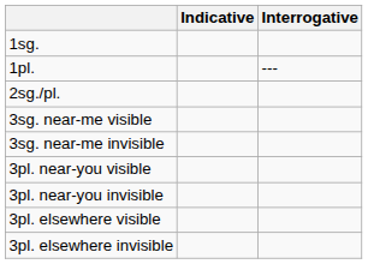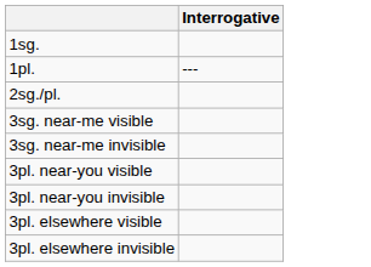 <table class=wikitable>
 <tr>
 <th></th>
-<th>Indicative</th>
 <th>Interrogative</th>
 </tr>
 <tr>
 <td>1sg.</td>
 <td></td>
-<td></td>
 </tr>
 <tr>
 <td>1pl.</td>
-<td></td>
 <td>---</td>
 </tr>
 <tr>
 <td>2sg./pl.</td>
 <td></td>
-<td></td>
 </tr>
 <tr>
 <td>3sg. near-me visible</td>
-<td></td>
 <td></td>
 </tr>
 <tr>
 <td>3sg. near-me invisible</td>
 <td></td>
-<td></td>
 </tr>
 <tr>
 <td>3pl. near-you visible</td>
-<td></td>
 <td></td>
 </tr>
 <tr>
 <td>3pl. near-you invisible</td>
 <td></td>
-<td></td>
 </tr>
 <tr>
 <td>3pl. elsewhere visible</td>
-<td></td>
 <td></td>
 </tr>
 <tr>
 <td>3pl. elsewhere invisible</td>
 <td></td>
-<td></td>
 </tr>
 </table>
